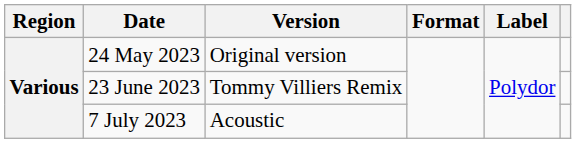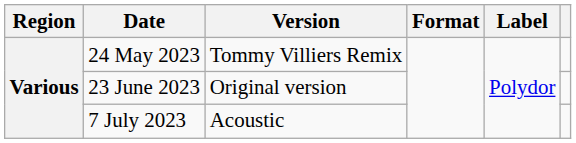 <table class="wikitable plainrowheaders">
 <tr>
 <th scope="col">Region</th>
 <th scope="col">Date</th>
 <th scope="col">Version</th>
 <th scope="col">Format</th>
 <th scope="col">Label</th>
 <th scope="col"></th>
 </tr>
 <tr>
 <th scope="row" rowspan="3">Various</th>
 <td>24 May 2023</td>
-<td>Original version</td>
+<td>Tommy Villiers Remix</td>
 <td rowspan="3"></td>
 <td rowspan="3"><a href='#'>Polydor</a></td>
 <td></td>
 </tr>
 <tr>
 <td>23 June 2023</td>
-<td>Tommy Villiers Remix</td>
+<td>Original version</td>
 <td></td>
 </tr>
 <tr>
 <td>7 July 2023</td>
 <td>Acoustic</td>
 <td></td>
 </tr>
 </table>
